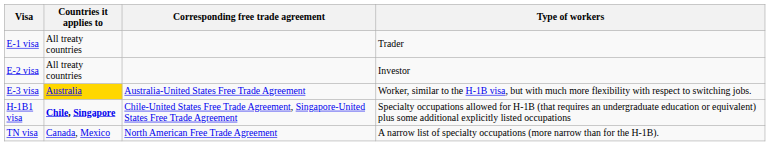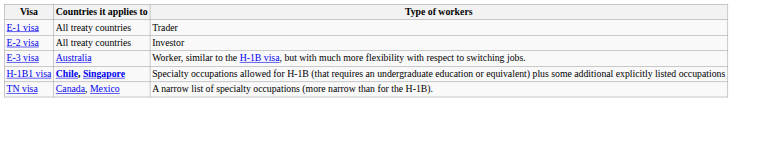 <table class="wikitable sortable" border="1">
 <tr>
 <th>Visa</th>
 <th>Countries it applies to</th>
-<th>Corresponding free trade agreement</th>
 <th>Type of workers</th>
 </tr>
 <tr>
 <td><a href='#'>E-1 visa</a></td>
 <td>All treaty countries</td>
-<td></td>
 <td>Trader</td>
 </tr>
 <tr>
 <td><a href='#'>E-2 visa</a></td>
 <td>All treaty countries</td>
-<td></td>
 <td>Investor</td>
 </tr>
 <tr>
 <td><a href='#'>E-3 visa</a></td>
-<td style="background: gold;"><a href='#'>Australia</a></td>
-<td><a href='#'>Australia-United States Free Trade Agreement</a></td>
+<td><a href='#'>Australia</a></td>
 <td>Worker, similar to the <a href='#'>H-1B visa</a>, but with much more flexibility with respect to switching jobs.</td>
 </tr>
 <tr>
 <td><a href='#'>H-1B1 visa</a></td>
 <td><strong><a href='#'>Chile</a>, <a href='#'>Singapore</a></strong></td>
-<td><a href='#'>Chile-United States Free Trade Agreement</a>, <a href='#'>Singapore-United States Free Trade Agreement</a></td>
 <td>Specialty occupations allowed for H-1B (that requires an undergraduate education or equivalent) plus some additional explicitly listed occupations</td>
 </tr>
 <tr>
 <td><a href='#'>TN visa</a></td>
 <td><a href='#'>Canada</a>, <a href='#'>Mexico</a></td>
-<td><a href='#'>North American Free Trade Agreement</a></td>
 <td>A narrow list of specialty occupations (more narrow than for the H-1B).</td>
 </tr>
 </table>
